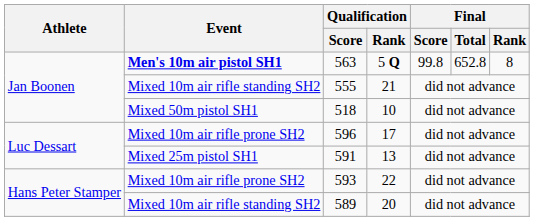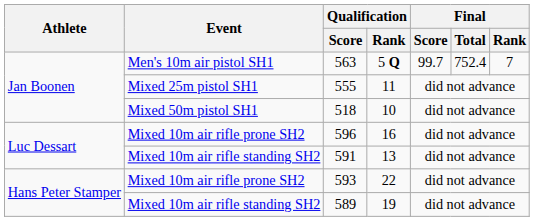 <table class=wikitable style="font-size:90%">
 <tr>
 <th rowspan="2">Athlete</th>
 <th rowspan="2">Event</th>
 <th colspan="2">Qualification</th>
 <th colspan="3">Final</th>
 </tr>
 <tr>
 <th>Score</th>
 <th>Rank</th>
 <th>Score</th>
 <th>Total</th>
 <th>Rank</th>
 </tr>
 <tr>
 <td rowspan="3"><a href='#'>Jan Boonen</a></td>
-<td><strong><a href='#'>Men's 10m air pistol SH1</a></strong></td>
+<td><a href='#'>Men's 10m air pistol SH1</a></td>
 <td align=center>563</td>
 <td align=center>5 <strong>Q</strong></td>
-<td align=center>99.8</td>
-<td align=center>652.8</td>
-<td align=center>8</td>
+<td align=center>99.7</td>
+<td align=center>752.4</td>
+<td align=center>7</td>
 </tr>
 <tr>
-<td><a href='#'>Mixed 10m air rifle standing SH2</a></td>
+<td><a href='#'>Mixed 25m pistol SH1</a></td>
 <td align=center>555</td>
-<td align=center>21</td>
+<td align=center>11</td>
 <td align=center colspan="3">did not advance</td>
 </tr>
 <tr>
 <td><a href='#'>Mixed 50m pistol SH1</a></td>
 <td align=center>518</td>
 <td align=center>10</td>
 <td align=center colspan="3">did not advance</td>
 </tr>
 <tr>
 <td rowspan="2"><a href='#'>Luc Dessart</a></td>
 <td><a href='#'>Mixed 10m air rifle prone SH2</a></td>
 <td align=center>596</td>
-<td align=center>17</td>
+<td align=center>16</td>
 <td align=center colspan="3">did not advance</td>
 </tr>
 <tr>
-<td><a href='#'>Mixed 25m pistol SH1</a></td>
+<td><a href='#'>Mixed 10m air rifle standing SH2</a></td>
 <td align=center>591</td>
 <td align=center>13</td>
 <td align=center colspan="3">did not advance</td>
 </tr>
 <tr>
 <td rowspan="2"><a href='#'>Hans Peter Stamper</a></td>
 <td><a href='#'>Mixed 10m air rifle prone SH2</a></td>
 <td align=center>593</td>
 <td align=center>22</td>
 <td align=center colspan="3">did not advance</td>
 </tr>
 <tr>
 <td><a href='#'>Mixed 10m air rifle standing SH2</a></td>
 <td align=center>589</td>
-<td align=center>20</td>
+<td align=center>19</td>
 <td align=center colspan="3">did not advance</td>
 </tr>
 </table>
